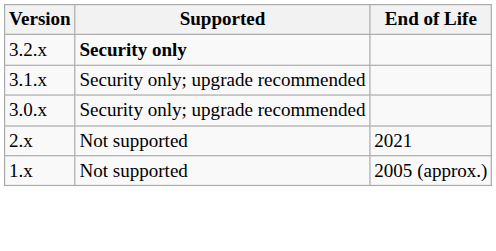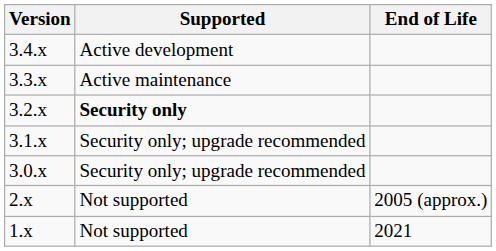 <table class="wikitable">
 <tr>
 <th>Version</th>
 <th>Supported</th>
 <th>End of Life</th>
+</tr>
+<tr>
+<td>3.4.x</td>
+<td>Active development</td>
+<td></td>
+</tr>
+<tr>
+<td>3.3.x</td>
+<td>Active maintenance</td>
+<td></td>
 </tr>
 <tr>
 <td>3.2.x</td>
 <td><strong>Security only</strong></td>
 <td></td>
 </tr>
 <tr>
 <td>3.1.x</td>
 <td>Security only; upgrade recommended</td>
 <td></td>
 </tr>
 <tr>
 <td>3.0.x</td>
 <td>Security only; upgrade recommended</td>
 <td></td>
 </tr>
 <tr>
 <td>2.x</td>
 <td>Not supported</td>
-<td>2021</td>
+<td>2005 (approx.)</td>
 </tr>
 <tr>
 <td>1.x</td>
 <td>Not supported</td>
-<td>2005 (approx.)</td>
+<td>2021</td>
 </tr>
 </table>
